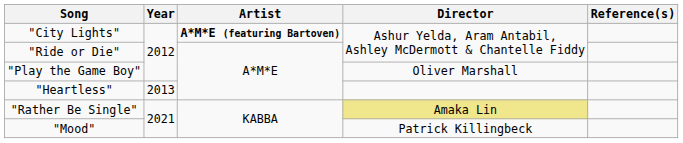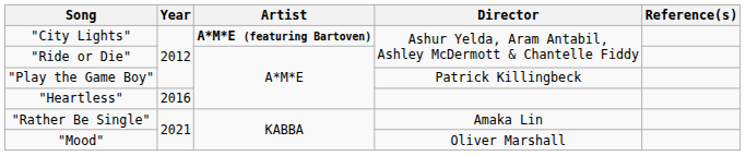 <table class="wikitable" style="text-align:center;">
 <tr>
 <th>Song</th>
 <th>Year</th>
 <th>Artist</th>
 <th>Director</th>
 <th>Reference(s)</th>
 </tr>
 <tr>
 <td>"City Lights"</td>
 <td rowspan="3">2012</td>
 <td><strong>A*M*E <small>(featuring Bartoven)</small></strong></td>
 <td rowspan="2">Ashur Yelda, Aram Antabil,<br>Ashley McDermott & Chantelle Fiddy</td>
 <td></td>
 </tr>
 <tr>
 <td>"Ride or Die"</td>
 <td rowspan="3">A*M*E</td>
 <td></td>
 </tr>
 <tr>
 <td>"Play the Game Boy"</td>
-<td>Oliver Marshall</td>
+<td>Patrick Killingbeck</td>
 <td></td>
 </tr>
 <tr>
 <td>"Heartless"</td>
-<td>2013</td>
+<td>2016</td>
 <td></td>
 <td></td>
 </tr>
 <tr>
 <td>"Rather Be Single"</td>
 <td rowspan="2">2021</td>
 <td rowspan="2">KABBA</td>
-<td style="background: khaki;">Amaka Lin</td>
+<td>Amaka Lin</td>
 <td></td>
 </tr>
 <tr>
 <td>"Mood"</td>
-<td>Patrick Killingbeck</td>
+<td>Oliver Marshall</td>
 <td></td>
 </tr>
 </table>
